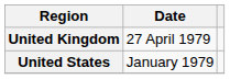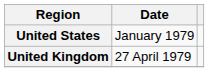 <table class="wikitable plainrowheaders">
 <tr>
 <th scope="col">Region</th>
 <th scope="col">Date</th>
 <th scope="col"></th>
 </tr>
 <tr>
+<th scope="row">United States</th>
+<td>January 1979</td>
+<td></td>
+</tr>
+<tr>
 <th scope="row">United Kingdom</th>
 <td>27 April 1979</td>
 <td></td>
 </tr>
 <tr>
-<th scope="row">United States</th>
-<td>January 1979</td>
-<td></td>
-</tr>
-<tr>
 </tr>
 </table>
